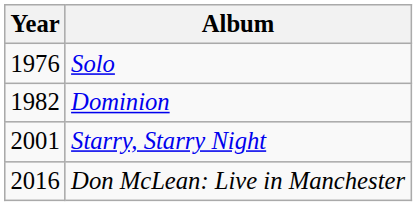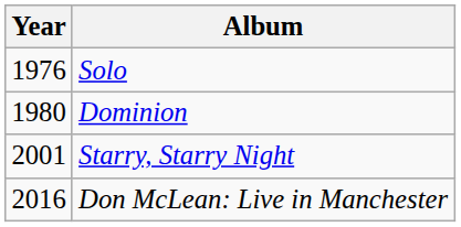 <table class="wikitable">
 <tr>
 <th scope="col">Year</th>
 <th scope="col">Album</th>
 </tr>
 <tr>
 <td>1976</td>
 <td><em><a href='#'>Solo</a></em></td>
 </tr>
 <tr>
-<td>1982</td>
+<td>1980</td>
 <td><em><a href='#'>Dominion</a></em></td>
 </tr>
 <tr>
 <td>2001</td>
 <td><em><a href='#'>Starry, Starry Night</a></em></td>
 </tr>
 <tr>
 <td>2016</td>
 <td><em>Don McLean: Live in Manchester</em></td>
 </tr>
 </table>
